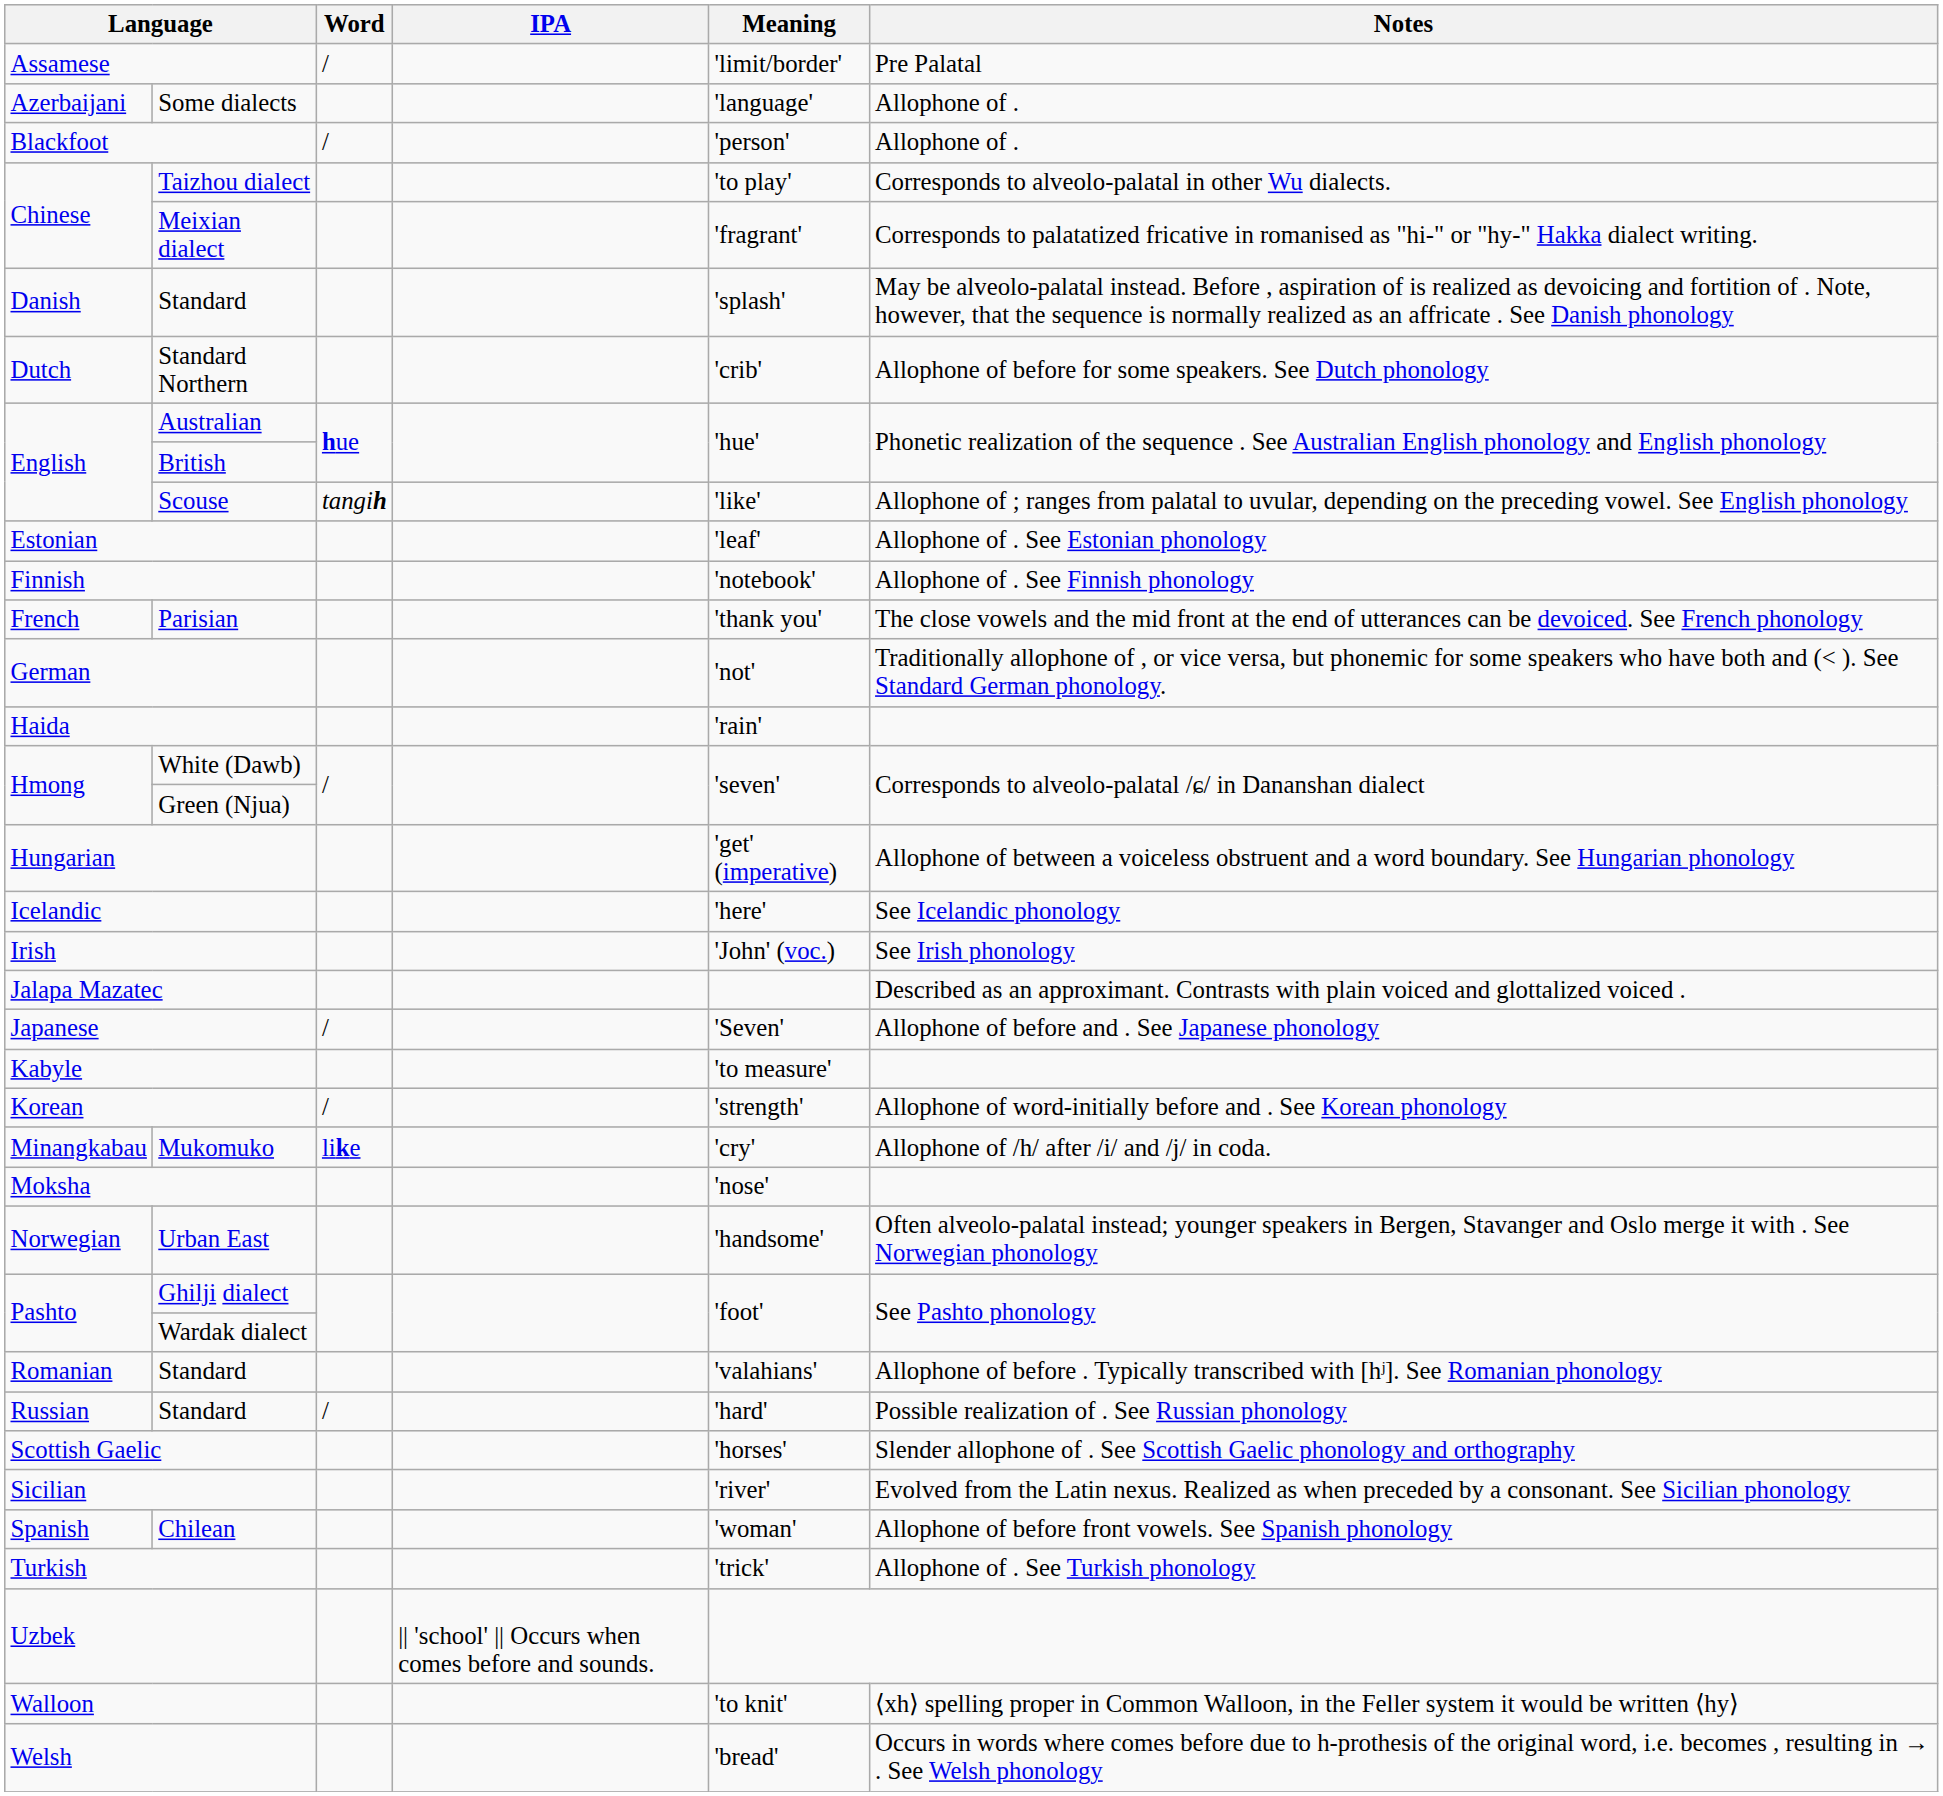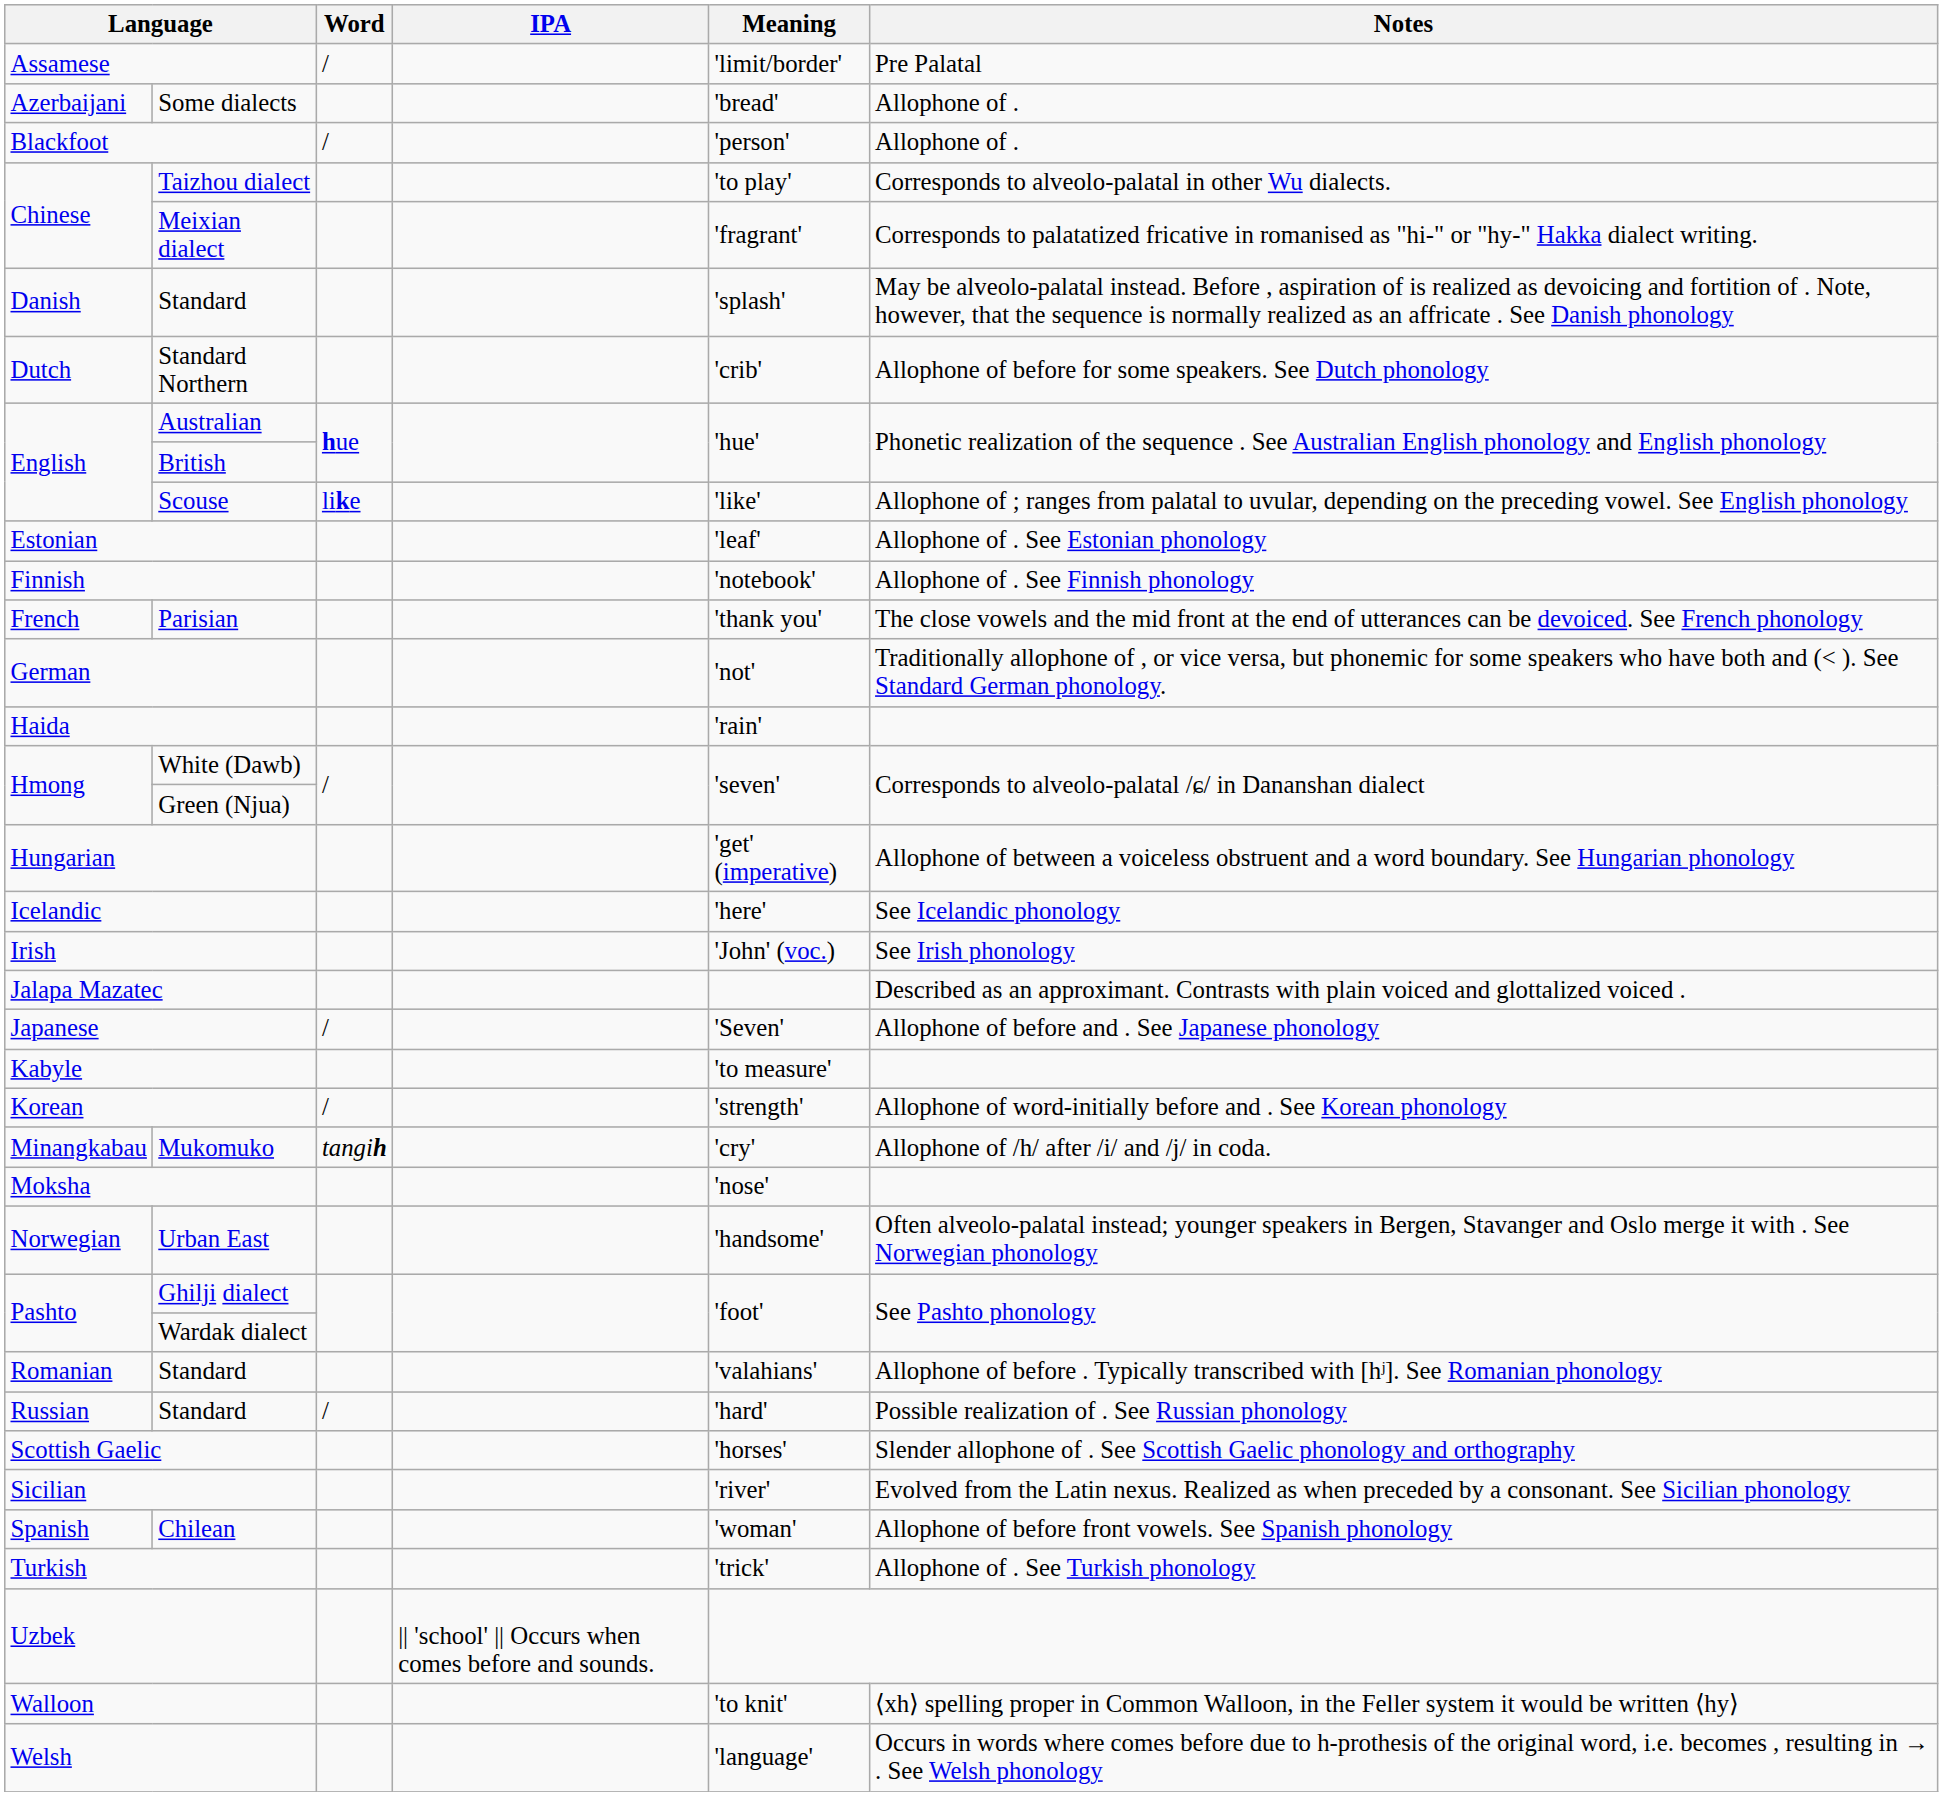 <table class="wikitable">
 <tr>
 <th colspan="2">Language</th>
 <th>Word</th>
 <th><a href='#'>IPA</a></th>
 <th>Meaning</th>
 <th>Notes</th>
 </tr>
 <tr>
 <td colspan="2"><a href='#'>Assamese</a></td>
 <td> / </td>
 <td></td>
 <td>'limit/border'</td>
 <td>Pre Palatal</td>
 </tr>
 <tr>
 <td><a href='#'>Azerbaijani</a></td>
 <td>Some dialects</td>
 <td></td>
 <td></td>
-<td>'language'</td>
+<td>'bread'</td>
 <td>Allophone of .</td>
 </tr>
 <tr>
 <td colspan="2"><a href='#'>Blackfoot</a></td>
 <td> / </td>
 <td></td>
 <td>'person'</td>
 <td>Allophone of .</td>
 </tr>
 <tr>
 <td rowspan="2"><a href='#'>Chinese</a></td>
 <td><a href='#'>Taizhou dialect</a></td>
 <td></td>
 <td></td>
 <td>'to play'</td>
 <td>Corresponds to alveolo-palatal  in other <a href='#'>Wu</a> dialects.</td>
 </tr>
 <tr>
 <td><a href='#'>Meixian dialect</a></td>
 <td></td>
 <td></td>
 <td>'fragrant'</td>
 <td>Corresponds to palatatized fricative  in romanised as "hi-" or "hy-" <a href='#'>Hakka</a> dialect writing.</td>
 </tr>
 <tr>
 <td><a href='#'>Danish</a></td>
 <td>Standard</td>
 <td></td>
 <td></td>
 <td>'splash'</td>
 <td>May be alveolo-palatal  instead. Before , aspiration of  is realized as devoicing and fortition of . Note, however, that the sequence  is normally realized as an affricate . See <a href='#'>Danish phonology</a></td>
 </tr>
 <tr>
 <td><a href='#'>Dutch</a></td>
 <td>Standard Northern</td>
 <td></td>
 <td></td>
 <td>'crib'</td>
 <td>Allophone of  before  for some speakers. See <a href='#'>Dutch phonology</a></td>
 </tr>
 <tr>
 <td rowspan="3"><a href='#'>English</a></td>
 <td><a href='#'>Australian</a></td>
 <td rowspan="2"><a href='#'><strong>h</strong>ue</a></td>
 <td rowspan="2"></td>
 <td rowspan="2">'hue'</td>
 <td rowspan="2">Phonetic realization of the sequence . See <a href='#'>Australian English phonology</a> and <a href='#'>English phonology</a></td>
 </tr>
 <tr>
 <td><a href='#'>British</a></td>
 </tr>
 <tr>
 <td><a href='#'>Scouse</a></td>
-<td><em>tangi<strong>h<strong><em></td>
+<td><a href='#'>li<strong>k</strong>e</a></td>
 <td></td>
 <td>'like'</td>
 <td>Allophone of ; ranges from palatal to uvular, depending on the preceding vowel. See <a href='#'>English phonology</a></td>
 </tr>
 <tr>
 <td colspan="2"><a href='#'>Estonian</a></td>
 <td></td>
 <td></td>
 <td>'leaf'</td>
 <td>Allophone of . See <a href='#'>Estonian phonology</a></td>
 </tr>
 <tr>
 <td colspan="2"><a href='#'>Finnish</a></td>
 <td></td>
 <td></td>
 <td>'notebook'</td>
 <td>Allophone of . See <a href='#'>Finnish phonology</a></td>
 </tr>
 <tr>
 <td><a href='#'>French</a></td>
 <td><a href='#'>Parisian</a></td>
 <td></td>
 <td></td>
 <td>'thank you'</td>
 <td>The close vowels  and the mid front  at the end of utterances can be <a href='#'>devoiced</a>. See <a href='#'>French phonology</a></td>
 </tr>
 <tr>
 <td colspan="2"><a href='#'>German</a></td>
 <td></td>
 <td></td>
 <td>'not'</td>
 <td>Traditionally allophone of , or vice versa, but phonemic for some speakers who have both  and  (< ). See <a href='#'>Standard German phonology</a>.</td>
 </tr>
 <tr>
 <td colspan="2"><a href='#'>Haida</a></td>
 <td></td>
 <td></td>
 <td>'rain'</td>
 <td></td>
 </tr>
 <tr>
 <td rowspan="2"><a href='#'>Hmong</a></td>
 <td>White (Dawb)</td>
 <td rowspan="2"> / </td>
 <td rowspan="2"></td>
 <td rowspan="2">'seven'</td>
 <td rowspan="2">Corresponds to alveolo-palatal /ɕ/ in Dananshan dialect</td>
 </tr>
 <tr>
 <td>Green (Njua)</td>
 </tr>
 <tr>
 <td colspan="2"><a href='#'>Hungarian</a></td>
 <td></td>
 <td></td>
 <td>'get' (<a href='#'>imperative</a>)</td>
 <td>Allophone of  between a voiceless obstruent and a word boundary. See <a href='#'>Hungarian phonology</a></td>
 </tr>
 <tr>
 <td colspan="2"><a href='#'>Icelandic</a></td>
 <td></td>
 <td></td>
 <td>'here'</td>
 <td>See <a href='#'>Icelandic phonology</a></td>
 </tr>
 <tr>
 <td colspan="2"><a href='#'>Irish</a></td>
 <td></td>
 <td></td>
 <td>'John' (<a href='#'>voc.</a>)</td>
 <td>See <a href='#'>Irish phonology</a></td>
 </tr>
 <tr>
 <td colspan="2"><a href='#'>Jalapa Mazatec</a></td>
 <td></td>
 <td></td>
 <td></td>
 <td>Described as an approximant. Contrasts with plain voiced  and glottalized voiced .</td>
 </tr>
 <tr>
 <td colspan="2"><a href='#'>Japanese</a></td>
 <td> / </td>
 <td></td>
 <td>'Seven'</td>
 <td>Allophone of  before  and . See <a href='#'>Japanese phonology</a></td>
 </tr>
 <tr>
 <td colspan="2"><a href='#'>Kabyle</a></td>
 <td></td>
 <td></td>
 <td>'to measure'</td>
 <td></td>
 </tr>
 <tr>
 <td colspan="2"><a href='#'>Korean</a></td>
 <td> / </td>
 <td></td>
 <td>'strength'</td>
 <td>Allophone of  word-initially before  and . See <a href='#'>Korean phonology</a></td>
 </tr>
 <tr>
 <td><a href='#'>Minangkabau</a></td>
 <td><a href='#'>Mukomuko</a></td>
-<td><a href='#'>li<strong>k</strong>e</a></td>
+<td><em>tangi<strong>h<strong><em></td>
 <td></td>
 <td>'cry'</td>
 <td>Allophone of /h/ after /i/ and /j/ in coda.</td>
 </tr>
 <tr>
 <td colspan="2"><a href='#'>Moksha</a></td>
 <td></td>
 <td></td>
 <td>'nose'</td>
 <td></td>
 </tr>
 <tr>
 <td><a href='#'>Norwegian</a></td>
 <td><a href='#'>Urban East</a></td>
 <td></td>
 <td></td>
 <td>'handsome'</td>
 <td>Often alveolo-palatal  instead; younger speakers in Bergen, Stavanger and Oslo merge it with . See <a href='#'>Norwegian phonology</a></td>
 </tr>
 <tr>
 <td rowspan="2"><a href='#'>Pashto</a></td>
 <td><a href='#'>Ghilji</a> <a href='#'>dialect</a></td>
 <td rowspan="2"></td>
 <td rowspan="2"></td>
 <td rowspan="2">'foot'</td>
 <td rowspan="2">See <a href='#'>Pashto phonology</a></td>
 </tr>
 <tr>
 <td>Wardak dialect</td>
 </tr>
 <tr>
 <td><a href='#'>Romanian</a></td>
 <td>Standard</td>
 <td></td>
 <td></td>
 <td>'valahians'</td>
 <td>Allophone of  before . Typically transcribed with [hʲ]. See <a href='#'>Romanian phonology</a></td>
 </tr>
 <tr>
 <td><a href='#'>Russian</a></td>
 <td>Standard</td>
 <td> / </td>
 <td></td>
 <td>'hard'</td>
 <td>Possible realization of . See <a href='#'>Russian phonology</a></td>
 </tr>
 <tr>
 <td colspan="2"><a href='#'>Scottish Gaelic</a></td>
 <td></td>
 <td></td>
 <td>'horses'</td>
 <td>Slender allophone of . See <a href='#'>Scottish Gaelic phonology and orthography</a></td>
 </tr>
 <tr>
 <td colspan=2><a href='#'>Sicilian</a></td>
 <td></td>
 <td></td>
 <td>'river'</td>
 <td>Evolved from the Latin  nexus. Realized as  when preceded by a consonant. See <a href='#'>Sicilian phonology</a></td>
 </tr>
 <tr>
 <td><a href='#'>Spanish</a></td>
 <td><a href='#'>Chilean</a></td>
 <td></td>
 <td></td>
 <td>'woman'</td>
 <td>Allophone of  before front vowels. See <a href='#'>Spanish phonology</a></td>
 </tr>
 <tr>
 <td colspan=2><a href='#'>Turkish</a></td>
 <td></td>
 <td></td>
 <td>'trick'</td>
 <td>Allophone of . See <a href='#'>Turkish phonology</a></td>
 </tr>
 <tr>
 <td colspan="2"><a href='#'>Uzbek</a></td>
 <td></td>
 <td><br>|| 'school' || Occurs when  comes before  and  sounds.</td>
 </tr>
 <tr>
 <td colspan="2"><a href='#'>Walloon</a></td>
 <td></td>
 <td></td>
 <td>'to knit'</td>
 <td>⟨xh⟩ spelling proper in Common Walloon, in the Feller system it would be written ⟨hy⟩</td>
 </tr>
 <tr>
 <td colspan="2"><a href='#'>Welsh</a></td>
 <td></td>
 <td></td>
-<td>'bread'</td>
+<td>'language'</td>
 <td>Occurs in words where  comes before  due to h-prothesis of the original word, i.e.    becomes  , resulting in   →  . See <a href='#'>Welsh phonology</a></td>
 </tr>
 </table>
